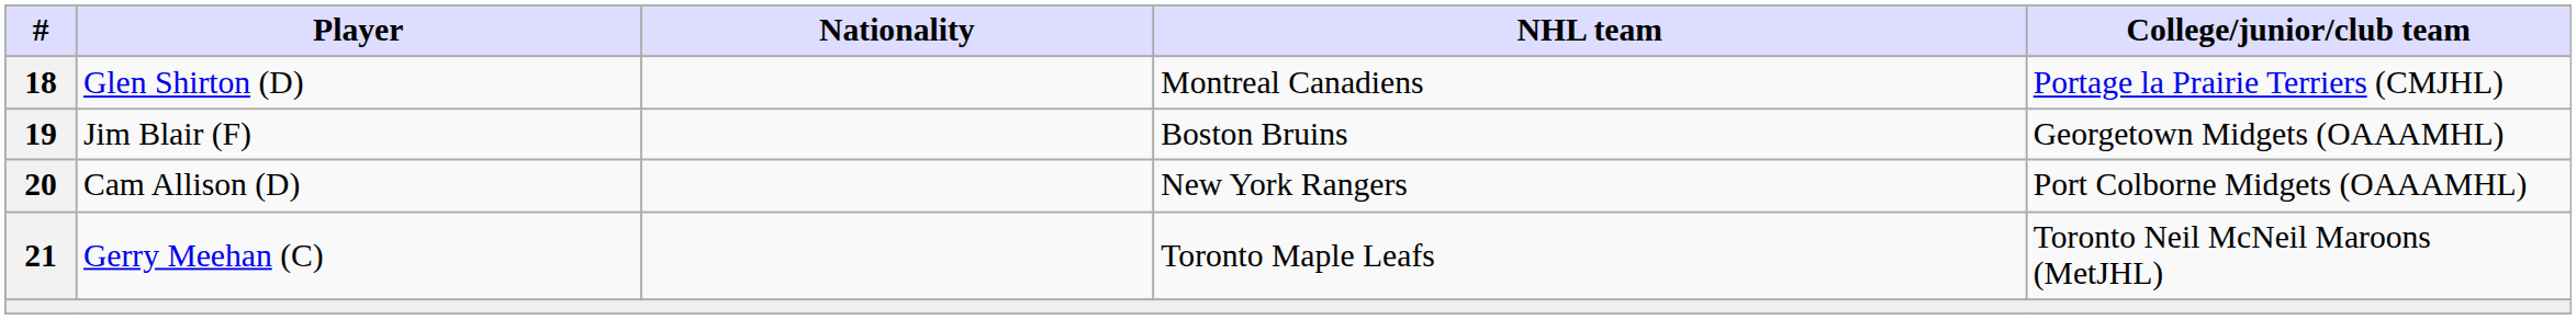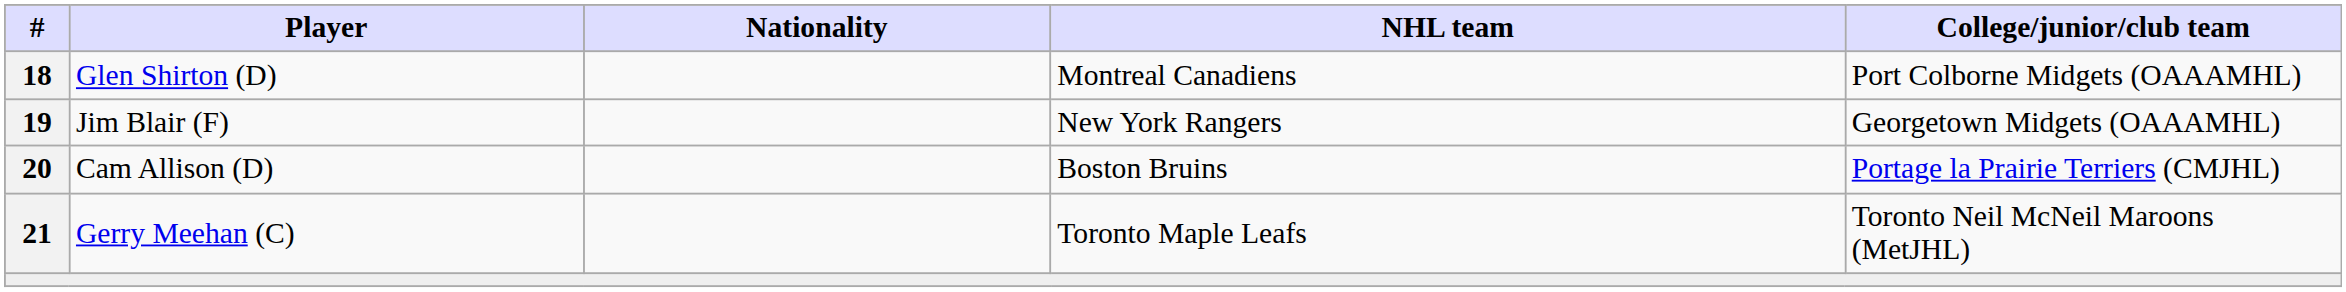 <table class="wikitable" style="width: 100%">
 <tr>
 <th style="background:#ddf; width:2.75%;">#</th>
 <th style="background:#ddf; width:22.0%;">Player</th>
 <th style="background:#ddf; width:20.0%;">Nationality</th>
 <th style="background:#ddf; width:34.0%;">NHL team</th>
 <th style="background:#ddf; width:100.0%;">College/junior/club team</th>
 </tr>
 <tr>
 <th>18</th>
 <td><a href='#'>Glen Shirton</a> (D)</td>
 <td></td>
 <td>Montreal Canadiens</td>
-<td><a href='#'>Portage la Prairie Terriers</a> (CMJHL)</td>
+<td>Port Colborne Midgets (OAAAMHL)</td>
 </tr>
 <tr>
 <th>19</th>
 <td>Jim Blair (F)</td>
 <td></td>
-<td>Boston Bruins</td>
+<td>New York Rangers</td>
 <td>Georgetown Midgets (OAAAMHL)</td>
 </tr>
 <tr>
 <th>20</th>
 <td>Cam Allison (D)</td>
 <td></td>
-<td>New York Rangers</td>
-<td>Port Colborne Midgets (OAAAMHL)</td>
+<td>Boston Bruins</td>
+<td><a href='#'>Portage la Prairie Terriers</a> (CMJHL)</td>
 </tr>
 <tr>
 <th>21</th>
 <td><a href='#'>Gerry Meehan</a> (C)</td>
 <td></td>
 <td>Toronto Maple Leafs</td>
 <td>Toronto Neil McNeil Maroons (MetJHL)</td>
 </tr>
 <tr>
 <td align=center colspan="6" bgcolor="#efefef"></td>
 </tr>
 </table>
